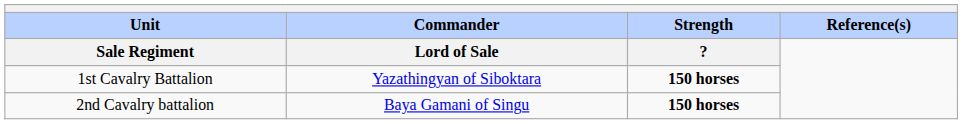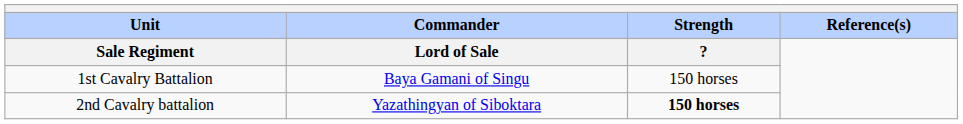 <table class="wikitable collapsible" style="min-width:60em; margin:0.3em auto; font-size:88%;">
 <tr>
 <th colspan=5></th>
 </tr>
 <tr>
 <th style="background-color:#B9D1FF">Unit</th>
 <th style="background-color:#B9D1FF">Commander</th>
 <th style="background-color:#B9D1FF">Strength</th>
 <th style="background-color:#B9D1FF">Reference(s)</th>
 </tr>
 <tr>
 <th colspan="1">Sale Regiment</th>
 <th colspan="1">Lord of Sale</th>
 <th colspan="1">?</th>
 <td rowspan=3></td>
 </tr>
 <tr>
 <td align="center">1st Cavalry Battalion</td>
+<td align="center"><a href='#'>Baya Gamani of Singu</a></td>
+<td align="center">150 horses</td>
+</tr>
+<tr>
+<td align="center">2nd Cavalry battalion</td>
 <td align="center"><a href='#'>Yazathingyan of Siboktara</a></td>
 <td align="center"><strong>150 horses</strong></td>
 </tr>
-<tr>
-<td align="center">2nd Cavalry battalion</td>
-<td align="center"><a href='#'>Baya Gamani of Singu</a></td>
-<td align="center"><strong>150 horses</strong></td>
-</tr>
 </table>
